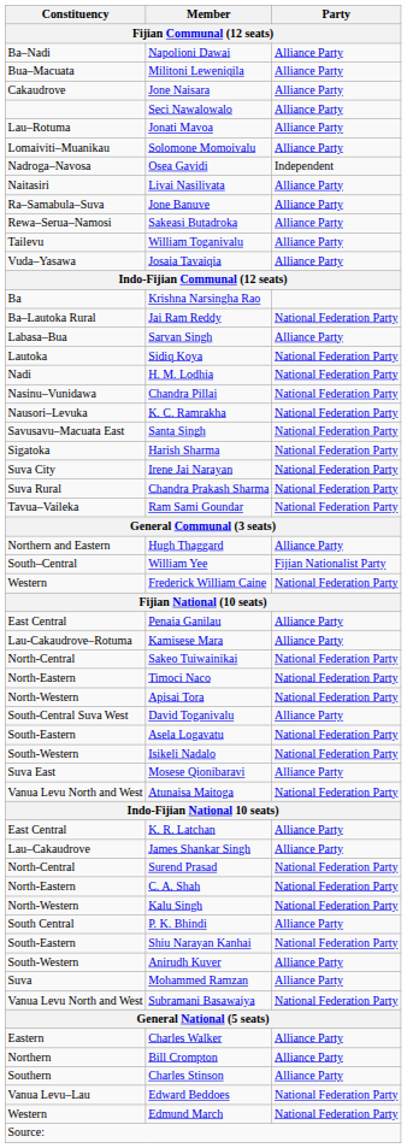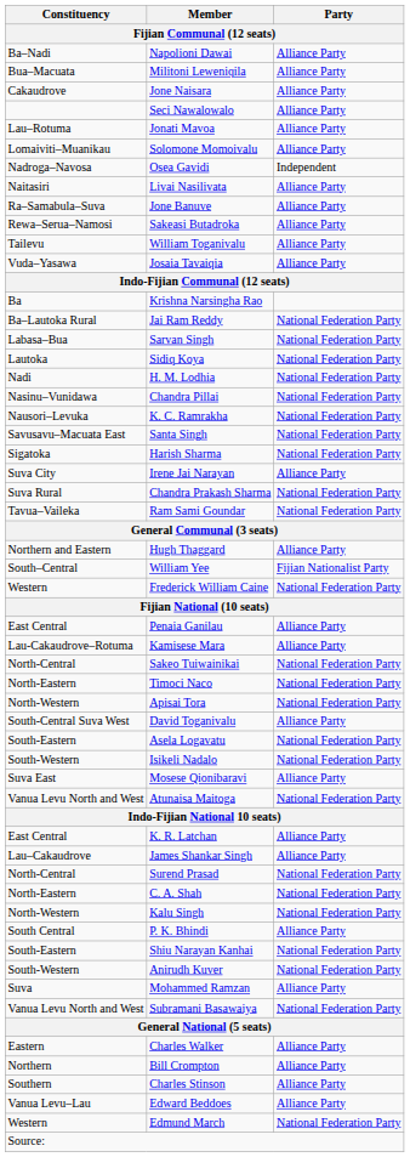 <table class=wikitable>
 <tr>
 <th>Constituency</th>
 <th>Member</th>
 <th>Party</th>
 </tr>
 <tr>
 <th colspan=3>Fijian <a href='#'>Communal</a> (12 seats)</th>
 </tr>
 <tr>
 <td>Ba–Nadi</td>
 <td><a href='#'>Napolioni Dawai</a></td>
 <td><a href='#'>Alliance Party</a></td>
 </tr>
 <tr>
 <td>Bua–Macuata</td>
 <td><a href='#'>Militoni Leweniqila</a></td>
 <td><a href='#'>Alliance Party</a></td>
 </tr>
 <tr>
 <td>Cakaudrove</td>
 <td><a href='#'>Jone Naisara</a></td>
 <td><a href='#'>Alliance Party</a></td>
 </tr>
 <tr>
 <td></td>
 <td><a href='#'>Seci Nawalowalo</a></td>
 <td><a href='#'>Alliance Party</a></td>
 </tr>
 <tr>
 <td>Lau–Rotuma</td>
 <td><a href='#'>Jonati Mavoa</a></td>
 <td><a href='#'>Alliance Party</a></td>
 </tr>
 <tr>
 <td>Lomaiviti–Muanikau</td>
 <td><a href='#'>Solomone Momoivalu</a></td>
 <td><a href='#'>Alliance Party</a></td>
 </tr>
 <tr>
 <td>Nadroga–Navosa</td>
 <td><a href='#'>Osea Gavidi</a></td>
 <td>Independent</td>
 </tr>
 <tr>
 <td>Naitasiri</td>
 <td><a href='#'>Livai Nasilivata</a></td>
 <td><a href='#'>Alliance Party</a></td>
 </tr>
 <tr>
 <td>Ra–Samabula–Suva</td>
 <td><a href='#'>Jone Banuve</a></td>
 <td><a href='#'>Alliance Party</a></td>
 </tr>
 <tr>
 <td>Rewa–Serua–Namosi</td>
 <td><a href='#'>Sakeasi Butadroka</a></td>
 <td><a href='#'>Alliance Party</a></td>
 </tr>
 <tr>
 <td>Tailevu</td>
 <td><a href='#'>William Toganivalu</a></td>
 <td><a href='#'>Alliance Party</a></td>
 </tr>
 <tr>
 <td>Vuda–Yasawa</td>
 <td><a href='#'>Josaia Tavaiqia</a></td>
 <td><a href='#'>Alliance Party</a></td>
 </tr>
 <tr>
 <th colspan=3>Indo-Fijian <a href='#'>Communal</a> (12 seats)</th>
 </tr>
 <tr>
 <td>Ba</td>
 <td><a href='#'>Krishna Narsingha Rao</a></td>
 <td></td>
 </tr>
 <tr>
 <td>Ba–Lautoka Rural</td>
 <td><a href='#'>Jai Ram Reddy</a></td>
 <td><a href='#'>National Federation Party</a></td>
 </tr>
 <tr>
 <td>Labasa–Bua</td>
 <td><a href='#'>Sarvan Singh</a></td>
-<td><a href='#'>Alliance Party</a></td>
+<td><a href='#'>National Federation Party</a></td>
 </tr>
 <tr>
 <td>Lautoka</td>
 <td><a href='#'>Sidiq Koya</a></td>
 <td><a href='#'>National Federation Party</a></td>
 </tr>
 <tr>
 <td>Nadi</td>
 <td><a href='#'>H. M. Lodhia</a></td>
 <td><a href='#'>National Federation Party</a></td>
 </tr>
 <tr>
 <td>Nasinu–Vunidawa</td>
 <td><a href='#'>Chandra Pillai</a></td>
 <td><a href='#'>National Federation Party</a></td>
 </tr>
 <tr>
 <td>Nausori–Levuka</td>
 <td><a href='#'>K. C. Ramrakha</a></td>
 <td><a href='#'>National Federation Party</a></td>
 </tr>
 <tr>
 <td>Savusavu–Macuata East</td>
 <td><a href='#'>Santa Singh</a></td>
 <td><a href='#'>National Federation Party</a></td>
 </tr>
 <tr>
 <td>Sigatoka</td>
 <td><a href='#'>Harish Sharma</a></td>
 <td><a href='#'>National Federation Party</a></td>
 </tr>
 <tr>
 <td>Suva City</td>
 <td><a href='#'>Irene Jai Narayan</a></td>
-<td><a href='#'>National Federation Party</a></td>
+<td><a href='#'>Alliance Party</a></td>
 </tr>
 <tr>
 <td>Suva Rural</td>
 <td><a href='#'>Chandra Prakash Sharma</a></td>
 <td><a href='#'>National Federation Party</a></td>
 </tr>
 <tr>
 <td>Tavua–Vaileka</td>
 <td><a href='#'>Ram Sami Goundar</a></td>
 <td><a href='#'>National Federation Party</a></td>
 </tr>
 <tr>
 <th colspan=3>General <a href='#'>Communal</a> (3 seats)</th>
 </tr>
 <tr>
 <td>Northern and Eastern</td>
 <td><a href='#'>Hugh Thaggard</a></td>
 <td><a href='#'>Alliance Party</a></td>
 </tr>
 <tr>
 <td>South–Central</td>
 <td><a href='#'>William Yee</a></td>
 <td><a href='#'>Fijian Nationalist Party</a></td>
 </tr>
 <tr>
 <td>Western</td>
 <td><a href='#'>Frederick William Caine</a></td>
 <td><a href='#'>National Federation Party</a></td>
 </tr>
 <tr>
 <th colspan=3>Fijian <a href='#'>National</a> (10 seats)</th>
 </tr>
 <tr>
 <td>East Central</td>
 <td><a href='#'>Penaia Ganilau</a></td>
 <td><a href='#'>Alliance Party</a></td>
 </tr>
 <tr>
 <td>Lau-Cakaudrove–Rotuma</td>
 <td><a href='#'>Kamisese Mara</a></td>
 <td><a href='#'>Alliance Party</a></td>
 </tr>
 <tr>
 <td>North-Central</td>
 <td><a href='#'>Sakeo Tuiwainikai</a></td>
 <td><a href='#'>National Federation Party</a></td>
 </tr>
 <tr>
 <td>North-Eastern</td>
 <td><a href='#'>Timoci Naco</a></td>
 <td><a href='#'>National Federation Party</a></td>
 </tr>
 <tr>
 <td>North-Western</td>
 <td><a href='#'>Apisai Tora</a></td>
 <td><a href='#'>National Federation Party</a></td>
 </tr>
 <tr>
 <td>South-Central Suva West</td>
 <td><a href='#'>David Toganivalu</a></td>
 <td><a href='#'>Alliance Party</a></td>
 </tr>
 <tr>
 <td>South-Eastern</td>
 <td><a href='#'>Asela Logavatu</a></td>
 <td><a href='#'>National Federation Party</a></td>
 </tr>
 <tr>
 <td>South-Western</td>
 <td><a href='#'>Isikeli Nadalo</a></td>
 <td><a href='#'>National Federation Party</a></td>
 </tr>
 <tr>
 <td>Suva East</td>
 <td><a href='#'>Mosese Qionibaravi</a></td>
 <td><a href='#'>Alliance Party</a></td>
 </tr>
 <tr>
 <td>Vanua Levu North and West</td>
 <td><a href='#'>Atunaisa Maitoga</a></td>
 <td><a href='#'>National Federation Party</a></td>
 </tr>
 <tr>
 <th colspan=3>Indo-Fijian <a href='#'>National</a> 10 seats)</th>
 </tr>
 <tr>
 <td>East Central</td>
 <td><a href='#'>K. R. Latchan</a></td>
 <td><a href='#'>Alliance Party</a></td>
 </tr>
 <tr>
 <td>Lau–Cakaudrove</td>
 <td><a href='#'>James Shankar Singh</a></td>
 <td><a href='#'>Alliance Party</a></td>
 </tr>
 <tr>
 <td>North-Central</td>
 <td><a href='#'>Surend Prasad</a></td>
 <td><a href='#'>National Federation Party</a></td>
 </tr>
 <tr>
 <td>North-Eastern</td>
 <td><a href='#'>C. A. Shah</a></td>
 <td><a href='#'>National Federation Party</a></td>
 </tr>
 <tr>
 <td>North-Western</td>
 <td><a href='#'>Kalu Singh</a></td>
 <td><a href='#'>National Federation Party</a></td>
 </tr>
 <tr>
 <td>South Central</td>
 <td><a href='#'>P. K. Bhindi</a></td>
 <td><a href='#'>Alliance Party</a></td>
 </tr>
 <tr>
 <td>South-Eastern</td>
 <td><a href='#'>Shiu Narayan Kanhai</a></td>
 <td><a href='#'>National Federation Party</a></td>
 </tr>
 <tr>
 <td>South-Western</td>
 <td><a href='#'>Anirudh Kuver</a></td>
-<td><a href='#'>Alliance Party</a></td>
+<td><a href='#'>National Federation Party</a></td>
 </tr>
 <tr>
 <td>Suva</td>
 <td><a href='#'>Mohammed Ramzan</a></td>
 <td><a href='#'>Alliance Party</a></td>
 </tr>
 <tr>
 <td>Vanua Levu North and West</td>
 <td><a href='#'>Subramani Basawaiya</a></td>
 <td><a href='#'>National Federation Party</a></td>
 </tr>
 <tr>
 <th colspan=3>General <a href='#'>National</a> (5 seats)</th>
 </tr>
 <tr>
 <td>Eastern</td>
 <td><a href='#'>Charles Walker</a></td>
 <td><a href='#'>Alliance Party</a></td>
 </tr>
 <tr>
 <td>Northern</td>
 <td><a href='#'>Bill Crompton</a></td>
 <td><a href='#'>Alliance Party</a></td>
 </tr>
 <tr>
 <td>Southern</td>
 <td><a href='#'>Charles Stinson</a></td>
 <td><a href='#'>Alliance Party</a></td>
 </tr>
 <tr>
 <td>Vanua Levu–Lau</td>
 <td><a href='#'>Edward Beddoes</a></td>
-<td><a href='#'>National Federation Party</a></td>
+<td><a href='#'>Alliance Party</a></td>
 </tr>
 <tr>
 <td>Western</td>
 <td><a href='#'>Edmund March</a></td>
 <td><a href='#'>National Federation Party</a></td>
 </tr>
 <tr>
 <td colspan=3>Source: </td>
 </tr>
 </table>
